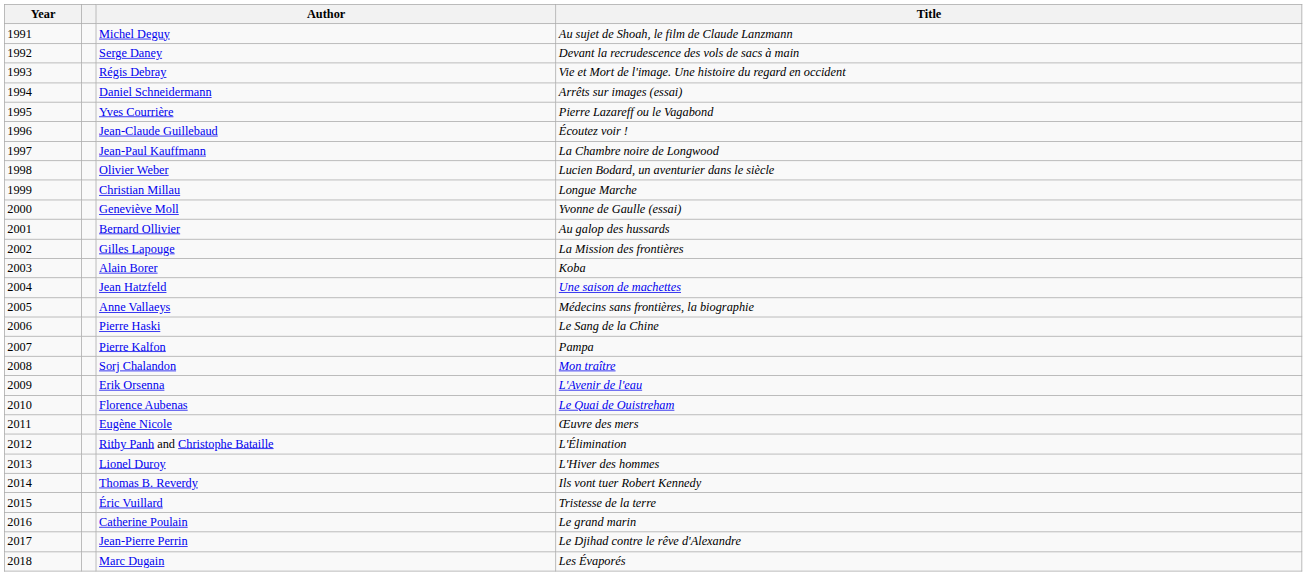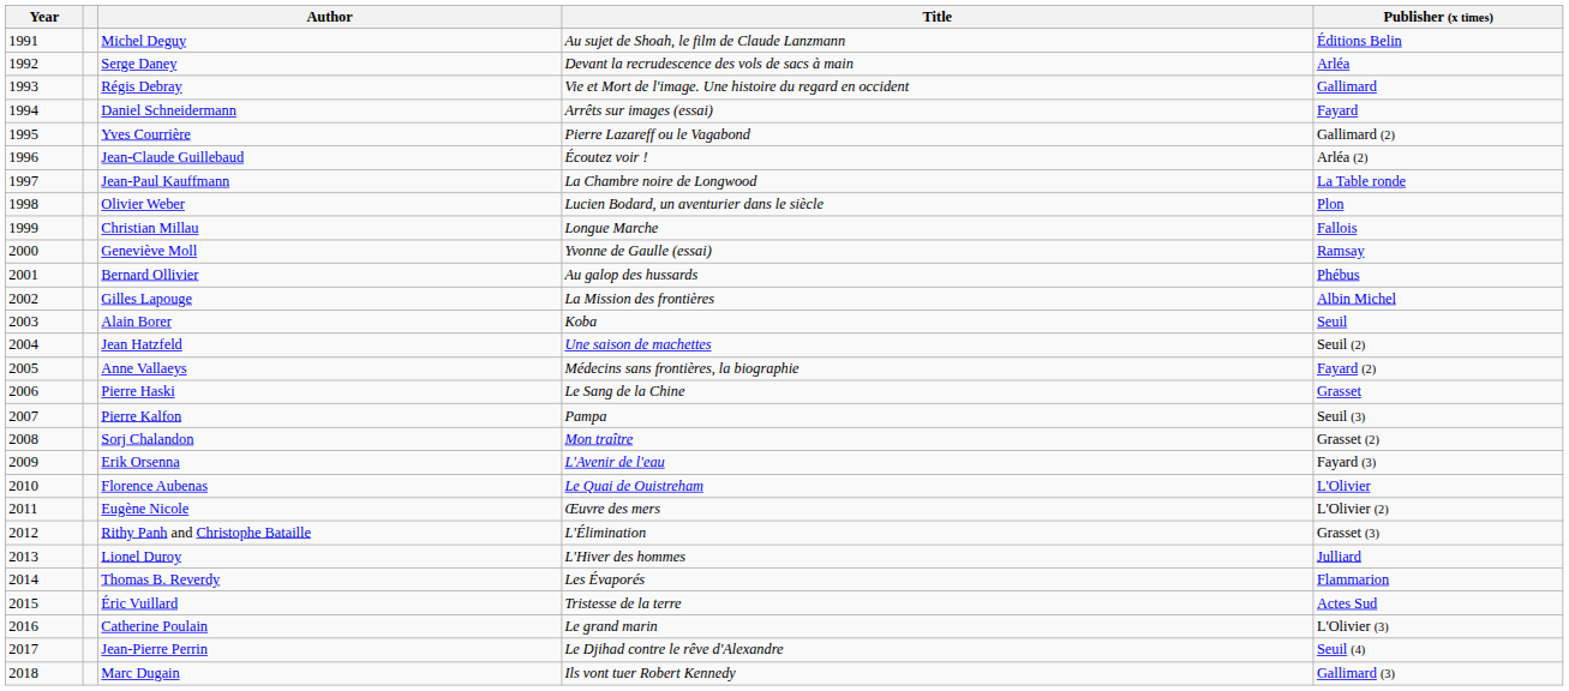 <table width="85%" class="wikitable sortable" align="center">
 <tr>
 <th>Year</th>
 <th></th>
 <th>Author</th>
 <th>Title</th>
+<th>Publisher <small>(x times)</small></th>
 </tr>
 <tr>
 <td>1991</td>
 <td></td>
 <td><a href='#'>Michel Deguy</a></td>
 <td><em>Au sujet de Shoah, le film de Claude Lanzmann</em></td>
+<td><a href='#'>Éditions Belin</a></td>
 </tr>
 <tr>
 <td>1992</td>
 <td></td>
 <td><a href='#'>Serge Daney</a></td>
 <td><em>Devant la recrudescence des vols de sacs à main</em></td>
+<td><a href='#'>Arléa</a></td>
 </tr>
 <tr>
 <td>1993</td>
 <td></td>
 <td><a href='#'>Régis Debray</a></td>
 <td><em>Vie et Mort de l'image. Une histoire du regard en occident</em></td>
+<td><a href='#'>Gallimard</a></td>
 </tr>
 <tr>
 <td>1994</td>
 <td></td>
 <td><a href='#'>Daniel Schneidermann</a></td>
 <td><em>Arrêts sur images (essai)</em></td>
+<td><a href='#'>Fayard</a></td>
 </tr>
 <tr>
 <td>1995</td>
 <td></td>
 <td><a href='#'>Yves Courrière</a></td>
 <td><em>Pierre Lazareff ou le Vagabond</em></td>
+<td>Gallimard <small>(2)</small></td>
 </tr>
 <tr>
 <td>1996</td>
 <td></td>
 <td><a href='#'>Jean-Claude Guillebaud</a></td>
 <td><em>Écoutez voir !</em></td>
+<td>Arléa <small>(2)</small></td>
 </tr>
 <tr>
 <td>1997</td>
 <td></td>
 <td><a href='#'>Jean-Paul Kauffmann</a></td>
 <td><em>La Chambre noire de Longwood</em></td>
+<td><a href='#'>La Table ronde</a></td>
 </tr>
 <tr>
 <td>1998</td>
 <td></td>
 <td><a href='#'>Olivier Weber</a></td>
 <td><em>Lucien Bodard, un aventurier dans le siècle</em></td>
+<td><a href='#'>Plon</a></td>
 </tr>
 <tr>
 <td>1999</td>
 <td></td>
 <td><a href='#'>Christian Millau</a></td>
 <td><em>Longue Marche</em></td>
+<td><a href='#'>Fallois</a></td>
 </tr>
 <tr>
 <td>2000</td>
 <td></td>
 <td><a href='#'>Geneviève Moll</a></td>
 <td><em>Yvonne de Gaulle (essai)</em></td>
+<td><a href='#'>Ramsay</a></td>
 </tr>
 <tr>
 <td>2001</td>
 <td></td>
 <td><a href='#'>Bernard Ollivier</a></td>
 <td><em>Au galop des hussards</em></td>
+<td><a href='#'>Phébus</a></td>
 </tr>
 <tr>
 <td>2002</td>
 <td></td>
 <td><a href='#'>Gilles Lapouge</a></td>
 <td><em>La Mission des frontières</em></td>
+<td><a href='#'>Albin Michel</a></td>
 </tr>
 <tr>
 <td>2003</td>
 <td></td>
 <td><a href='#'>Alain Borer</a></td>
 <td><em>Koba</em></td>
+<td><a href='#'>Seuil</a></td>
 </tr>
 <tr>
 <td>2004</td>
 <td></td>
 <td><a href='#'>Jean Hatzfeld</a></td>
 <td><em><a href='#'>Une saison de machettes</a></em></td>
+<td>Seuil <small>(2)</small></td>
 </tr>
 <tr>
 <td>2005</td>
 <td></td>
 <td><a href='#'>Anne Vallaeys</a></td>
 <td><em>Médecins sans frontières, la biographie</em></td>
+<td><a href='#'>Fayard</a> <small>(2)</small></td>
 </tr>
 <tr>
 <td>2006</td>
 <td></td>
 <td><a href='#'>Pierre Haski</a></td>
 <td><em>Le Sang de la Chine</em></td>
+<td><a href='#'>Grasset</a></td>
 </tr>
 <tr>
 <td>2007</td>
 <td></td>
 <td><a href='#'>Pierre Kalfon</a></td>
 <td><em>Pampa</em></td>
+<td>Seuil <small>(3)</small></td>
 </tr>
 <tr>
 <td>2008</td>
 <td></td>
 <td><a href='#'>Sorj Chalandon</a></td>
 <td><em><a href='#'>Mon traître</a></em></td>
+<td>Grasset <small>(2)</small></td>
 </tr>
 <tr>
 <td>2009</td>
 <td></td>
 <td><a href='#'>Erik Orsenna</a></td>
 <td><em><a href='#'>L'Avenir de l'eau</a></em></td>
+<td>Fayard <small>(3)</small></td>
 </tr>
 <tr>
 <td>2010</td>
 <td></td>
 <td><a href='#'>Florence Aubenas</a></td>
 <td><em><a href='#'>Le Quai de Ouistreham</a></em></td>
+<td><a href='#'>L'Olivier</a></td>
 </tr>
 <tr>
 <td>2011</td>
 <td></td>
 <td><a href='#'>Eugène Nicole</a></td>
 <td><em>Œuvre des mers</em></td>
+<td>L'Olivier <small>(2)</small></td>
 </tr>
 <tr>
 <td>2012</td>
 <td></td>
 <td><a href='#'>Rithy Panh</a> and <a href='#'>Christophe Bataille</a></td>
 <td><em>L'Élimination</em></td>
+<td>Grasset <small>(3)</small></td>
 </tr>
 <tr>
 <td>2013</td>
 <td></td>
 <td><a href='#'>Lionel Duroy</a></td>
 <td><em>L'Hiver des hommes</em></td>
+<td><a href='#'>Julliard</a></td>
 </tr>
 <tr>
 <td>2014</td>
 <td></td>
 <td><a href='#'>Thomas B. Reverdy</a></td>
-<td><em>Ils vont tuer Robert Kennedy</em></td>
+<td><em>Les Évaporés</em></td>
+<td><a href='#'>Flammarion</a></td>
 </tr>
 <tr>
 <td>2015</td>
 <td></td>
 <td><a href='#'>Éric Vuillard</a></td>
 <td><em>Tristesse de la terre</em></td>
+<td><a href='#'>Actes Sud</a></td>
 </tr>
 <tr>
 <td>2016</td>
 <td></td>
 <td><a href='#'>Catherine Poulain</a></td>
 <td><em>Le grand marin</em></td>
+<td>L'Olivier <small>(3)</small></td>
 </tr>
 <tr>
 <td>2017</td>
 <td></td>
 <td><a href='#'>Jean-Pierre Perrin</a></td>
 <td><em>Le Djihad contre le rêve d'Alexandre</em></td>
+<td><a href='#'>Seuil</a> <small>(4)</small></td>
 </tr>
 <tr>
 <td>2018</td>
 <td></td>
 <td><a href='#'>Marc Dugain</a></td>
-<td><em>Les Évaporés</em></td>
+<td><em>Ils vont tuer Robert Kennedy</em></td>
+<td><a href='#'>Gallimard</a> <small>(3)</small></td>
 </tr>
 </table>
